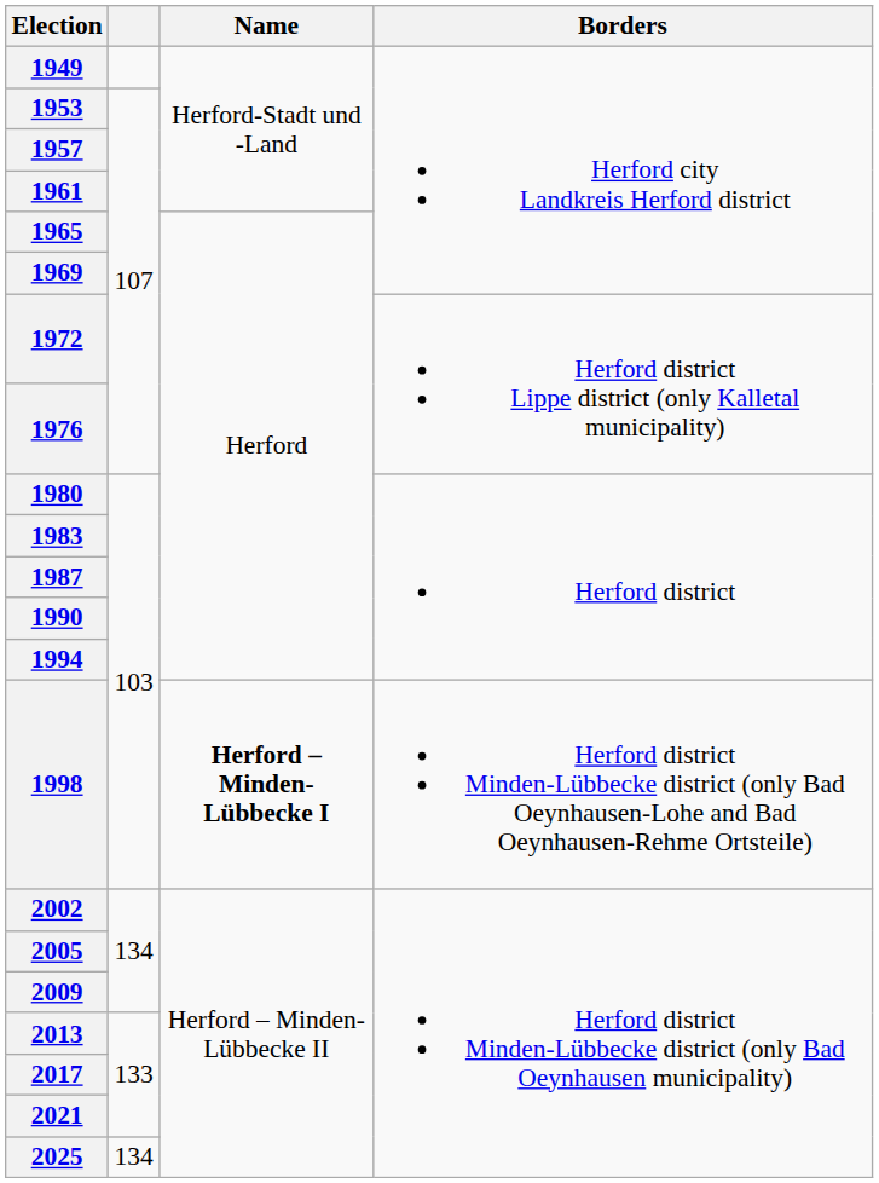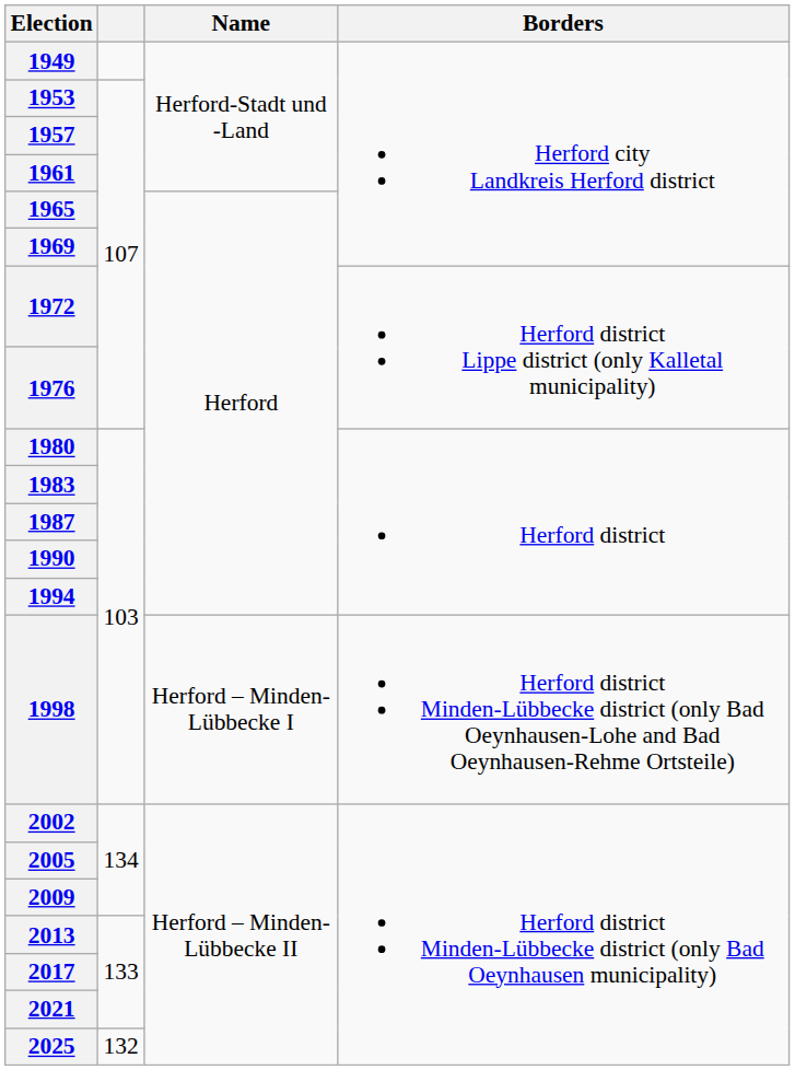 <table class=wikitable style="text-align:center">
 <tr>
 <th>Election</th>
 <th></th>
 <th width=125px>Name</th>
 <th width=300px>Borders</th>
 </tr>
 <tr>
 <th><a href='#'>1949</a></th>
 <td></td>
 <td rowspan=4>Herford-Stadt und -Land</td>
 <td rowspan=6><br><ul><li><a href='#'>Herford</a> city</li><li><a href='#'>Landkreis Herford</a> district</li></ul></td>
 </tr>
 <tr>
 <th><a href='#'>1953</a></th>
 <td rowspan=7>107</td>
 </tr>
 <tr>
 <th><a href='#'>1957</a></th>
 </tr>
 <tr>
 <th><a href='#'>1961</a></th>
 </tr>
 <tr>
 <th><a href='#'>1965</a></th>
 <td rowspan=9>Herford</td>
 </tr>
 <tr>
 <th><a href='#'>1969</a></th>
 </tr>
 <tr>
 <th><a href='#'>1972</a></th>
 <td rowspan=2><br><ul><li><a href='#'>Herford</a> district</li><li><a href='#'>Lippe</a> district (only <a href='#'>Kalletal</a> municipality)</li></ul></td>
 </tr>
 <tr>
 <th><a href='#'>1976</a></th>
 </tr>
 <tr>
 <th><a href='#'>1980</a></th>
 <td rowspan=6>103</td>
 <td rowspan=5><br><ul><li><a href='#'>Herford</a> district</li></ul></td>
 </tr>
 <tr>
 <th><a href='#'>1983</a></th>
 </tr>
 <tr>
 <th><a href='#'>1987</a></th>
 </tr>
 <tr>
 <th><a href='#'>1990</a></th>
 </tr>
 <tr>
 <th><a href='#'>1994</a></th>
 </tr>
 <tr>
 <th><a href='#'>1998</a></th>
-<td><strong>Herford – Minden-Lübbecke I</strong></td>
+<td>Herford – Minden-Lübbecke I</td>
 <td><br><ul><li><a href='#'>Herford</a> district</li><li><a href='#'>Minden-Lübbecke</a> district (only Bad Oeynhausen-Lohe and Bad Oeynhausen-Rehme Ortsteile)</li></ul></td>
 </tr>
 <tr>
 <th><a href='#'>2002</a></th>
 <td rowspan=3>134</td>
 <td rowspan=7>Herford – Minden-Lübbecke II</td>
 <td rowspan=7><br><ul><li><a href='#'>Herford</a> district</li><li><a href='#'>Minden-Lübbecke</a> district (only <a href='#'>Bad Oeynhausen</a> municipality)</li></ul></td>
 </tr>
 <tr>
 <th><a href='#'>2005</a></th>
 </tr>
 <tr>
 <th><a href='#'>2009</a></th>
 </tr>
 <tr>
 <th><a href='#'>2013</a></th>
 <td rowspan=3>133</td>
 </tr>
 <tr>
 <th><a href='#'>2017</a></th>
 </tr>
 <tr>
 <th><a href='#'>2021</a></th>
 </tr>
 <tr>
 <th><a href='#'>2025</a></th>
-<td>134</td>
+<td>132</td>
 </tr>
 </table>
